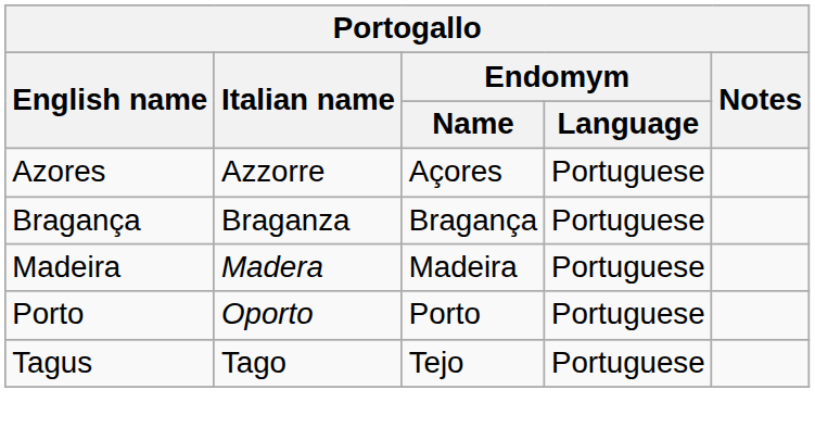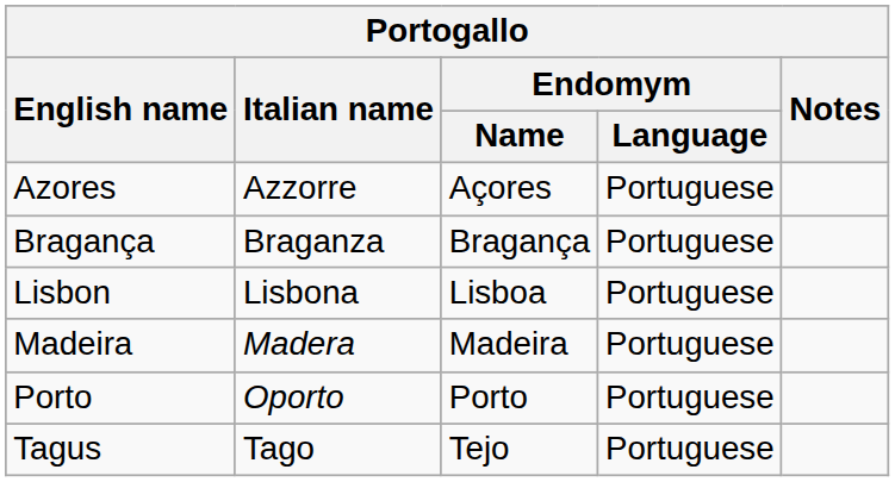 <table class="wikitable sortable">
 <tr>
 <th colspan="5"> Portogallo</th>
 </tr>
 <tr>
 <th rowspan="2">English name</th>
 <th rowspan="2">Italian name</th>
 <th colspan="2">Endomym</th>
 <th rowspan="2">Notes</th>
 </tr>
 <tr>
 <th>Name</th>
 <th>Language</th>
 </tr>
 <tr>
 <td>Azores</td>
 <td>Azzorre</td>
 <td>Açores</td>
 <td>Portuguese</td>
 <td></td>
 </tr>
 <tr>
 <td>Bragança</td>
 <td>Braganza</td>
 <td>Bragança</td>
 <td>Portuguese</td>
 <td></td>
 </tr>
 <tr>
+<td>Lisbon</td>
+<td>Lisbona</td>
+<td>Lisboa</td>
+<td>Portuguese</td>
+<td></td>
+</tr>
+<tr>
 <td>Madeira</td>
 <td><em>Madera</em></td>
 <td>Madeira</td>
 <td>Portuguese</td>
 <td></td>
 </tr>
 <tr>
 <td>Porto</td>
 <td><em>Oporto</em></td>
 <td>Porto</td>
 <td>Portuguese</td>
 <td></td>
 </tr>
 <tr>
 <td>Tagus</td>
 <td>Tago</td>
 <td>Tejo</td>
 <td>Portuguese</td>
 <td></td>
 </tr>
 </table>
